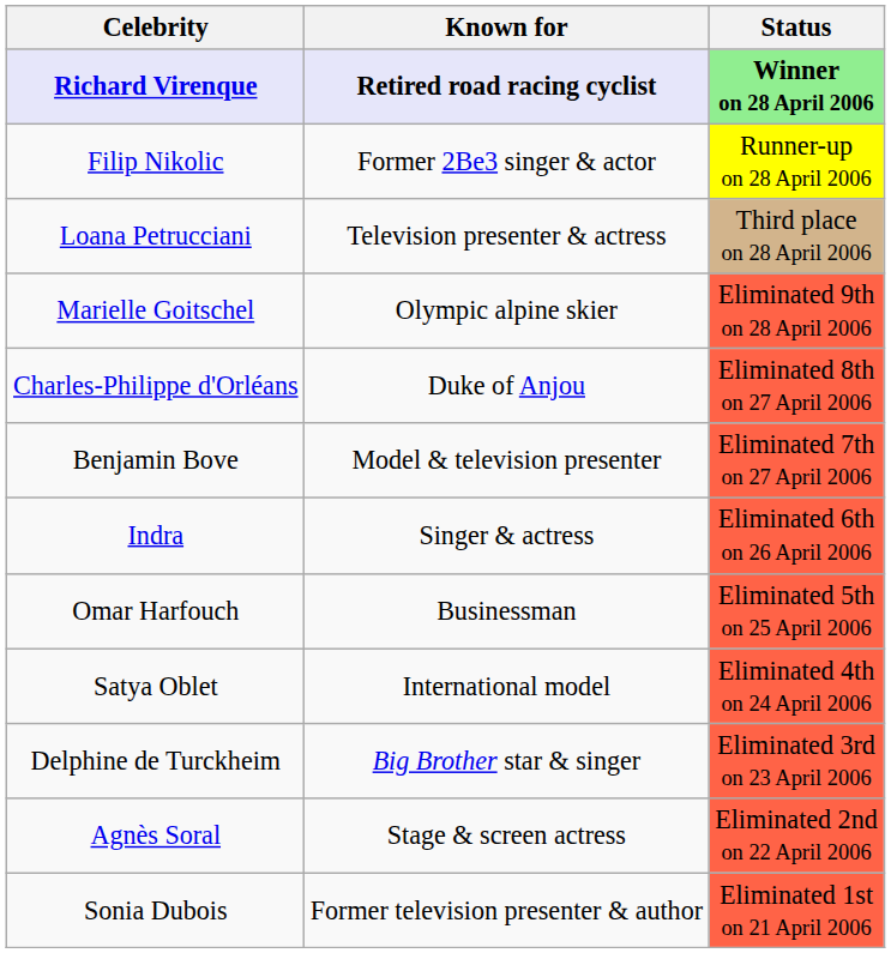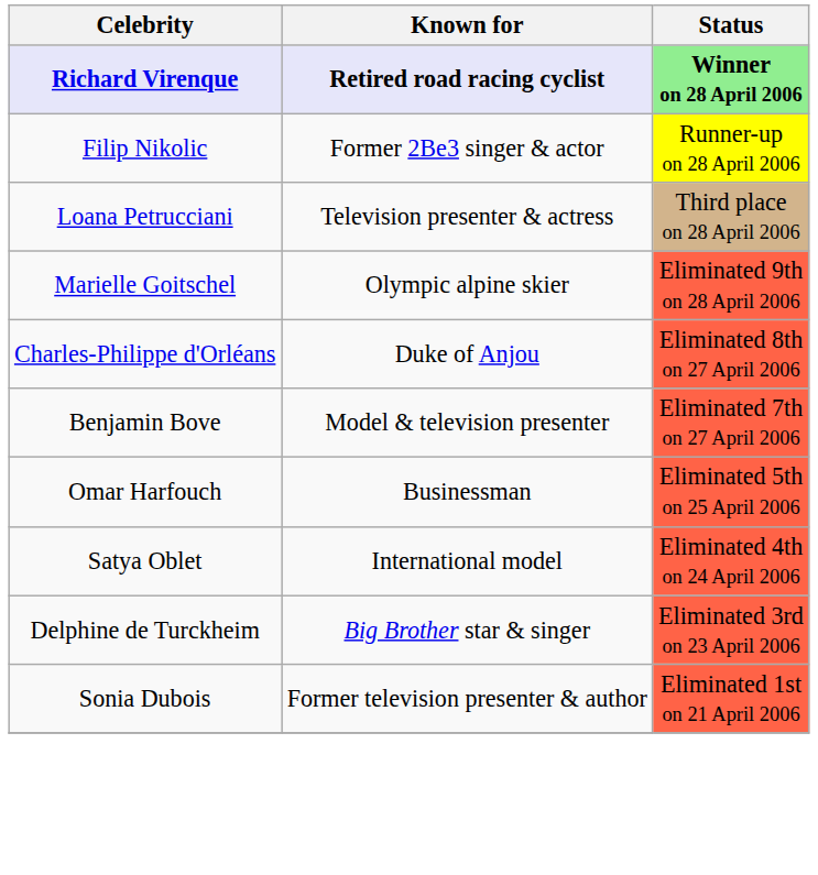 <table class=wikitable sortable" style="text-align: center; white-space:nowrap; margin:auto; font-size:95.2%;">
 <tr>
 <th scope="col">Celebrity</th>
 <th scope="col">Known for</th>
 <th scope="col">Status</th>
 </tr>
 <tr>
 <td style="background:lavender;"><strong><a href='#'>Richard Virenque</a></strong></td>
 <td style="background:lavender;"><strong>Retired road racing cyclist</strong></td>
 <td style="background:lightgreen;"><strong>Winner</strong><br><small><strong>on 28 April 2006</strong></small></td>
 </tr>
 <tr>
 <td><a href='#'>Filip Nikolic</a></td>
 <td>Former <a href='#'>2Be3</a> singer & actor</td>
 <td style="background-color:yellow;" align="center">Runner-up<br><small>on 28 April 2006</small></td>
 </tr>
 <tr>
 <td><a href='#'>Loana Petrucciani</a></td>
 <td>Television presenter & actress</td>
 <td style="background-color:tan;" align="center">Third place<br><small>on 28 April 2006</small></td>
 </tr>
 <tr>
 <td><a href='#'>Marielle Goitschel</a></td>
 <td>Olympic alpine skier</td>
 <td style="background-color:tomato;" align="center">Eliminated 9th<br><small>on 28 April 2006</small></td>
 </tr>
 <tr>
 <td><a href='#'>Charles-Philippe d'Orléans</a></td>
 <td>Duke of <a href='#'>Anjou</a></td>
 <td style="background-color:tomato;" align="center">Eliminated 8th<br><small>on 27 April 2006</small></td>
 </tr>
 <tr>
 <td>Benjamin Bove</td>
 <td>Model & television presenter</td>
 <td style="background-color:tomato;" align="center">Eliminated 7th<br><small>on 27 April 2006</small></td>
 </tr>
 <tr>
-<td><a href='#'>Indra</a></td>
-<td>Singer & actress</td>
-<td style="background-color:tomato;" align="center">Eliminated 6th<br><small>on 26 April 2006</small></td>
-</tr>
-<tr>
 <td>Omar Harfouch</td>
 <td>Businessman</td>
 <td style="background-color:tomato;" align="center">Eliminated 5th<br><small>on 25 April 2006</small></td>
 </tr>
 <tr>
 <td>Satya Oblet</td>
 <td>International model</td>
 <td style="background-color:tomato;" align="center">Eliminated 4th<br><small>on 24 April 2006</small></td>
 </tr>
 <tr>
 <td>Delphine de Turckheim</td>
 <td><a href='#'><em>Big Brother</em></a> star & singer</td>
 <td style="background-color:tomato;" align="center">Eliminated 3rd<br><small>on 23 April 2006</small></td>
 </tr>
 <tr>
-<td><a href='#'>Agnès Soral</a></td>
-<td>Stage & screen actress</td>
-<td style="background-color:tomato;" align="center">Eliminated 2nd<br><small>on 22 April 2006</small></td>
-</tr>
-<tr>
 <td>Sonia Dubois</td>
 <td>Former television presenter & author</td>
 <td style="background-color:tomato;" align="center">Eliminated 1st<br><small>on 21 April 2006</small></td>
 </tr>
 <tr>
 </tr>
 </table>
